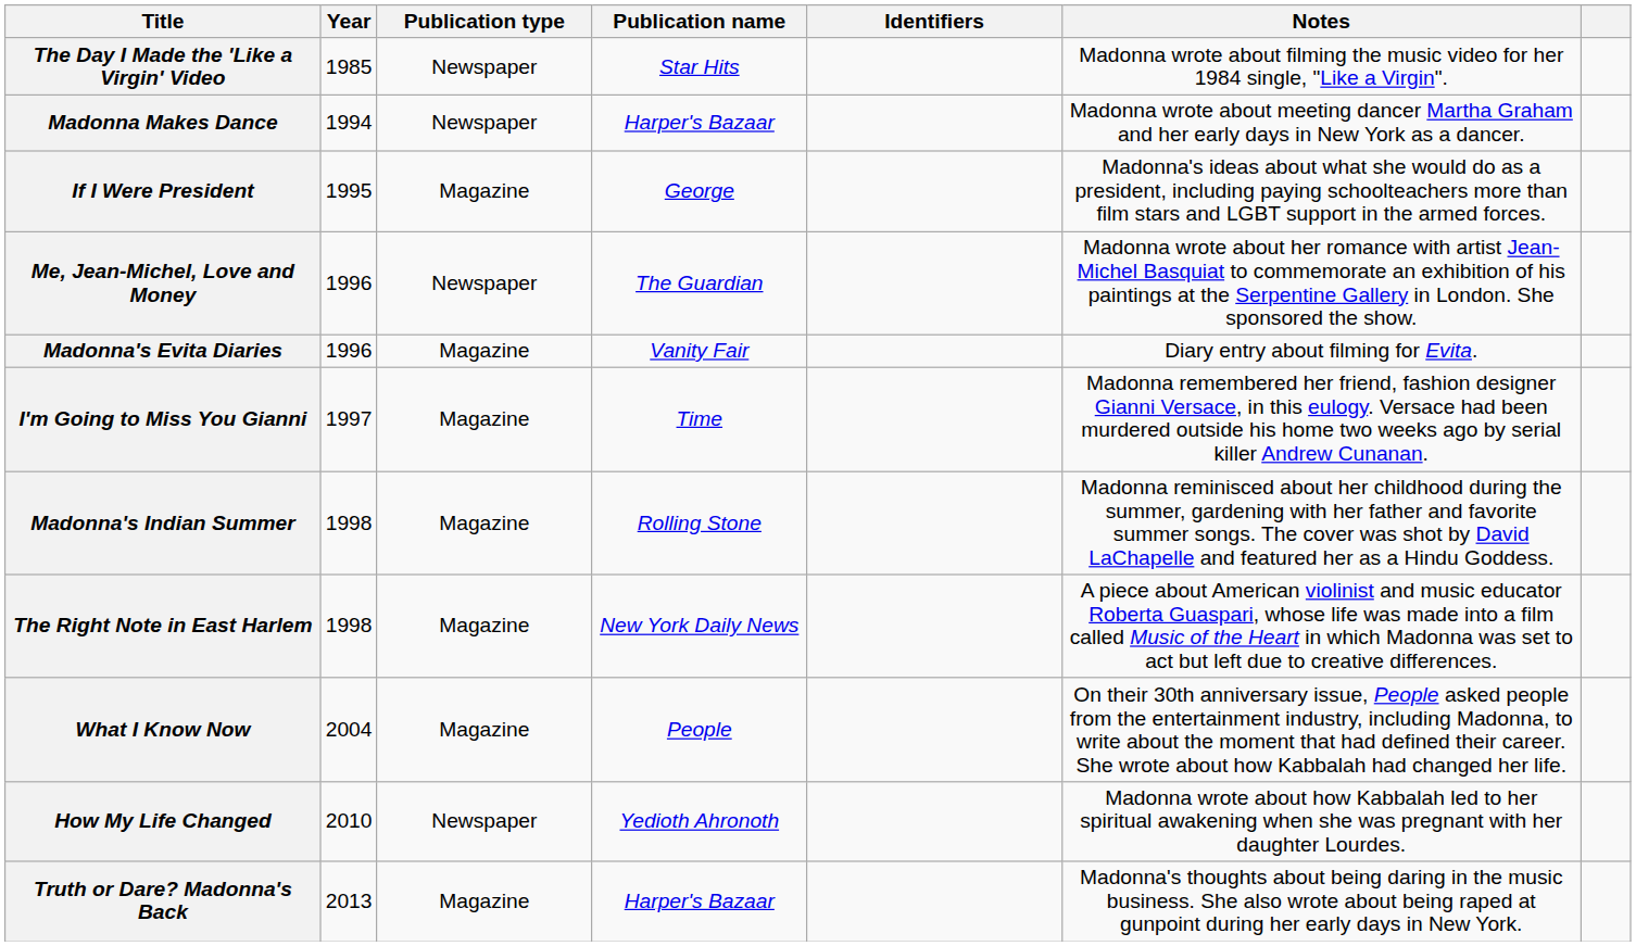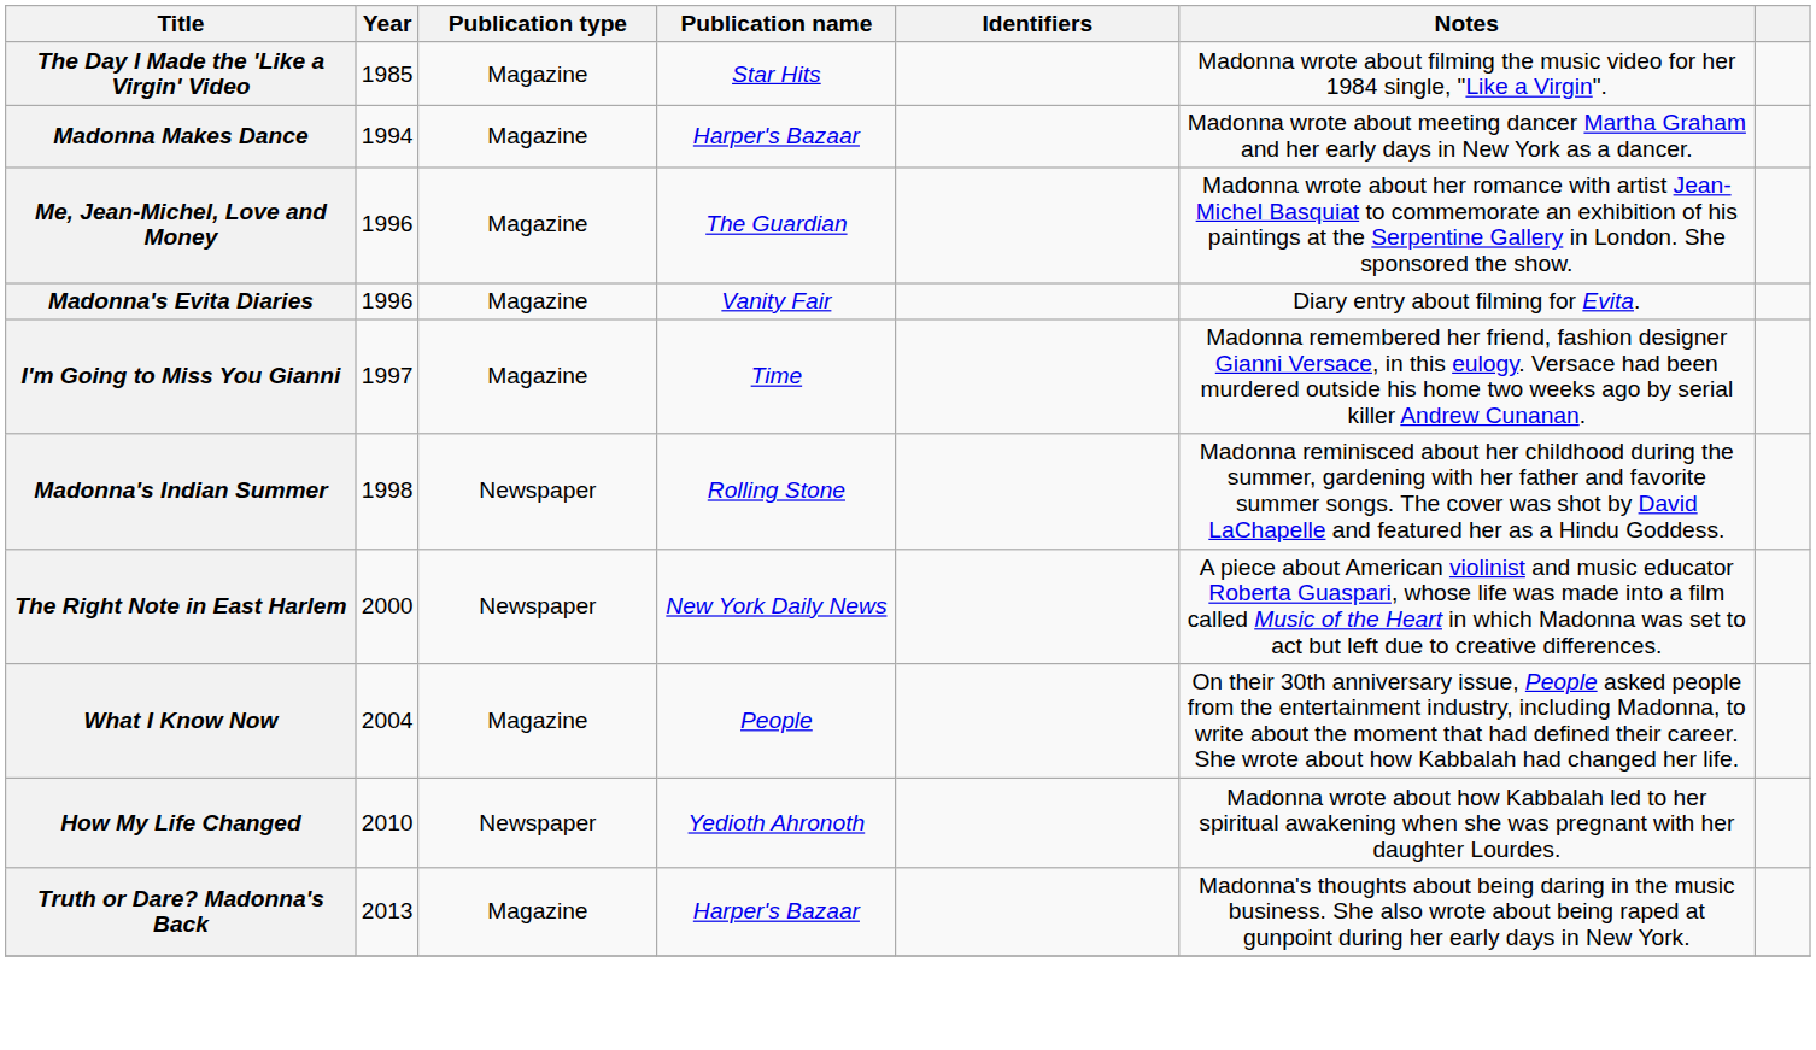 <table class="wikitable sortable plainrowheaders"  style="text-align:center;">
 <tr>
 <th scope="col" style="width:15em;">Title</th>
 <th scope="col" style="width:2em;">Year</th>
 <th scope="col" style="width:10em;">Publication type</th>
 <th scope="col" style="width:10em;">Publication name</th>
 <th scope="col" style="width:12em;" class="unsortable">Identifiers</th>
 <th scope="col" style="width:25em;" class="unsortable">Notes</th>
 <th scope="col" style="width:2em;" class="unsortable"></th>
 </tr>
 <tr>
 <th scope="row"><em>The Day I Made the 'Like a Virgin' Video</em></th>
 <td>1985</td>
-<td>Newspaper</td>
+<td>Magazine</td>
 <td><em><a href='#'>Star Hits</a></em></td>
 <td></td>
 <td>Madonna wrote about filming the music video for her 1984 single, "<a href='#'>Like a Virgin</a>".</td>
 <td></td>
 </tr>
 <tr>
 <th scope="row"><em>Madonna Makes Dance</em></th>
 <td>1994</td>
-<td>Newspaper</td>
+<td>Magazine</td>
 <td><em><a href='#'>Harper's Bazaar</a></em></td>
 <td></td>
 <td>Madonna wrote about meeting dancer <a href='#'>Martha Graham</a> and her early days in New York as a dancer.</td>
 <td></td>
 </tr>
 <tr>
-<th scope="row"><em>If I Were President</em></th>
-<td>1995</td>
-<td>Magazine</td>
-<td><em><a href='#'>George</a></em></td>
-<td></td>
-<td>Madonna's ideas about what she would do as a president, including paying schoolteachers more than film stars and LGBT support in the armed forces.</td>
-<td></td>
-</tr>
-<tr>
 <th scope="row"><em>Me, Jean-Michel, Love and Money</em></th>
 <td>1996</td>
-<td>Newspaper</td>
+<td>Magazine</td>
 <td><em><a href='#'>The Guardian</a></em></td>
 <td></td>
 <td>Madonna wrote about her romance with artist <a href='#'>Jean-Michel Basquiat</a> to commemorate an exhibition of his paintings at the <a href='#'>Serpentine Gallery</a> in London. She sponsored the show.</td>
 <td></td>
 </tr>
 <tr>
 <th scope="row"><em>Madonna's Evita Diaries</em></th>
 <td>1996</td>
 <td>Magazine</td>
 <td><em><a href='#'>Vanity Fair</a></em></td>
 <td><br></td>
 <td>Diary entry about filming for <em><a href='#'>Evita</a></em>.</td>
 <td></td>
 </tr>
 <tr>
 <th scope="row"><em>I'm Going to Miss You Gianni</em></th>
 <td>1997</td>
 <td>Magazine</td>
 <td><em><a href='#'>Time</a></em></td>
 <td><br></td>
 <td>Madonna remembered her friend, fashion designer <a href='#'>Gianni Versace</a>, in this <a href='#'>eulogy</a>. Versace had been murdered outside his home two weeks ago by serial killer <a href='#'>Andrew Cunanan</a>.</td>
 <td></td>
 </tr>
 <tr>
 <th scope="row"><em>Madonna's Indian Summer</em></th>
 <td>1998</td>
-<td>Magazine</td>
+<td>Newspaper</td>
 <td><em><a href='#'>Rolling Stone</a></em></td>
 <td><br></td>
 <td>Madonna reminisced about her childhood during the summer, gardening with her father and favorite summer songs. The cover was shot by <a href='#'>David LaChapelle</a> and featured her as a Hindu Goddess.</td>
 <td></td>
 </tr>
 <tr>
 <th scope="row"><em>The Right Note in East Harlem</em></th>
-<td>1998</td>
-<td>Magazine</td>
+<td>2000</td>
+<td>Newspaper</td>
 <td><em><a href='#'>New York Daily News</a></em></td>
 <td></td>
 <td>A piece about American <a href='#'>violinist</a> and music educator <a href='#'>Roberta Guaspari</a>, whose life was made into a film called <em><a href='#'>Music of the Heart</a></em> in which Madonna was set to act but left due to creative differences.</td>
 <td><br></td>
 </tr>
 <tr>
 <th scope="row"><em>What I Know Now</em></th>
 <td>2004</td>
 <td>Magazine</td>
 <td><em><a href='#'>People</a></em></td>
 <td><br></td>
 <td>On their 30th anniversary issue, <em><a href='#'>People</a></em> asked people from the entertainment industry, including Madonna, to write about the moment that had defined their career. She wrote about how Kabbalah had changed her life.</td>
 <td></td>
 </tr>
 <tr>
 <th scope="row"><em>How My Life Changed</em></th>
 <td>2010</td>
 <td>Newspaper</td>
 <td><em><a href='#'>Yedioth Ahronoth</a></em></td>
 <td></td>
 <td>Madonna wrote about how Kabbalah led to her spiritual awakening when she was pregnant with her daughter Lourdes.</td>
 <td></td>
 </tr>
 <tr>
 <th scope="row"><em>Truth or Dare? Madonna's Back</em></th>
 <td>2013</td>
 <td>Magazine</td>
 <td><em><a href='#'>Harper's Bazaar</a></em></td>
 <td></td>
 <td>Madonna's thoughts about being daring in the music business. She also wrote about being raped at gunpoint during her early days in New York.</td>
 <td></td>
 </tr>
 <tr>
 </tr>
 </table>
